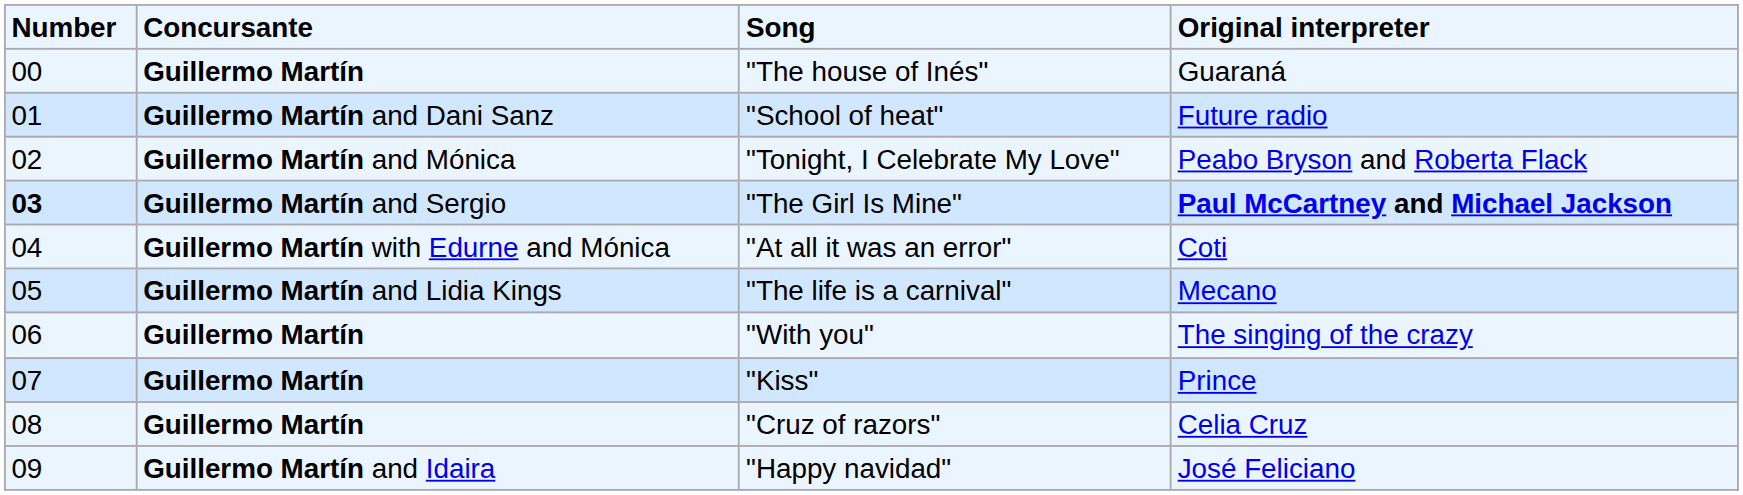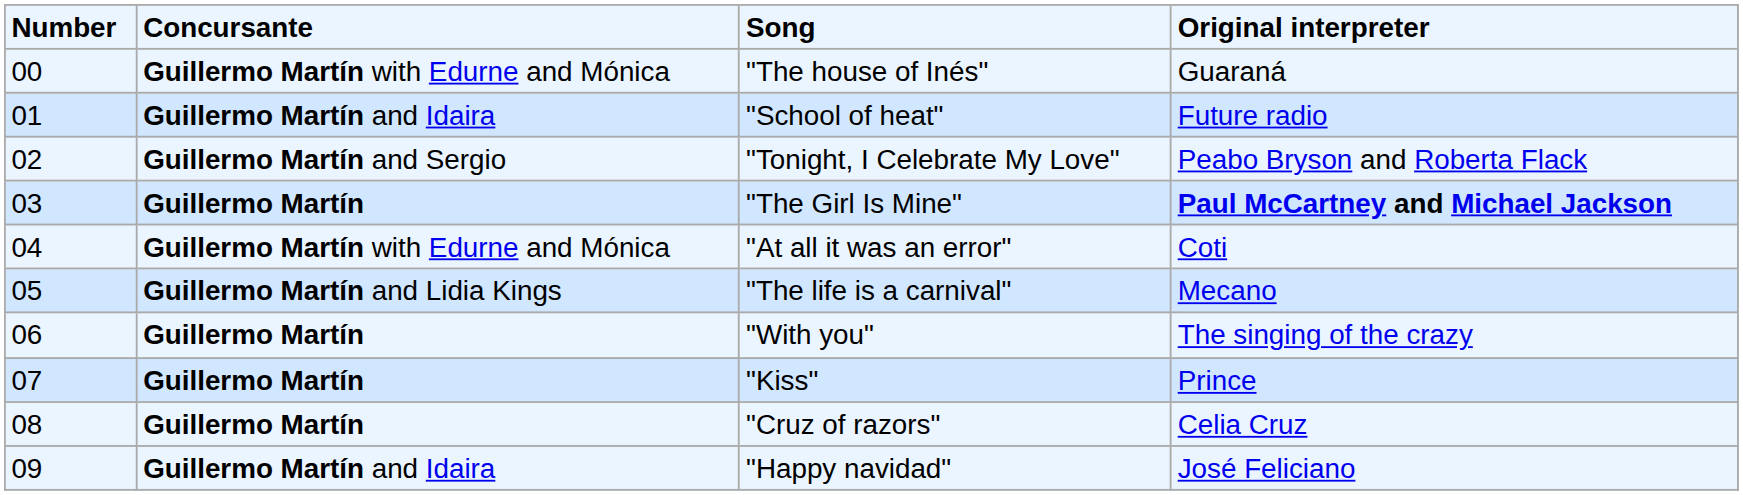 <table class="wikitable" style="border: 1px solid rgb(170, 170, 170); border-collapse: collapse; font-size: 95%; margin-bottom: 10px; background: rgb(235, 245, 255);" width="75%">
 <tr>
 <td><strong>Number</strong></td>
 <td><strong>Concursante</strong></td>
 <td><strong>Song</strong></td>
 <td><strong>Original interpreter</strong></td>
 </tr>
 <tr>
 <td>00</td>
-<td><strong>Guillermo Martín</strong></td>
+<td><strong>Guillermo Martín</strong> with <a href='#'>Edurne</a> and Mónica</td>
 <td>"The house of Inés"</td>
 <td>Guaraná</td>
 </tr>
 <tr bgcolor="#D0E7FF">
 <td>01</td>
-<td><strong>Guillermo Martín</strong> and Dani Sanz</td>
+<td><strong>Guillermo Martín</strong> and <a href='#'>Idaira</a></td>
 <td>"School of heat"</td>
 <td><a href='#'>Future radio</a></td>
 </tr>
 <tr>
 <td>02</td>
-<td><strong>Guillermo Martín</strong> and Mónica</td>
+<td><strong>Guillermo Martín</strong> and Sergio</td>
 <td>"Tonight, I Celebrate My Love"</td>
 <td><a href='#'>Peabo Bryson</a> and <a href='#'>Roberta Flack</a></td>
 </tr>
 <tr bgcolor="#D0E7FF">
-<td><strong>03</strong></td>
-<td><strong>Guillermo Martín</strong> and Sergio</td>
+<td>03</td>
+<td><strong>Guillermo Martín</strong></td>
 <td>"The Girl Is Mine"</td>
 <td><strong><a href='#'>Paul McCartney</a> and <a href='#'>Michael Jackson</a></strong></td>
 </tr>
 <tr>
 <td>04</td>
 <td><strong>Guillermo Martín</strong> with <a href='#'>Edurne</a> and Mónica</td>
 <td>"At all it was an error"</td>
 <td><a href='#'>Coti</a></td>
 </tr>
 <tr bgcolor="#D0E7FF">
 <td>05</td>
 <td><strong>Guillermo Martín</strong> and Lidia Kings</td>
 <td>"The life is a carnival"</td>
 <td><a href='#'>Mecano</a></td>
 </tr>
 <tr>
 <td>06</td>
 <td><strong>Guillermo Martín</strong></td>
 <td>"With you"</td>
 <td><a href='#'>The singing of the crazy</a></td>
 </tr>
 <tr bgcolor="#D0E7FF">
 <td>07</td>
 <td><strong>Guillermo Martín</strong></td>
 <td>"Kiss"</td>
 <td><a href='#'>Prince</a></td>
 </tr>
 <tr>
 <td>08</td>
 <td><strong>Guillermo Martín</strong></td>
 <td>"Cruz of razors"</td>
 <td><a href='#'>Celia Cruz</a></td>
 </tr>
 <tr>
 <td>09</td>
 <td><strong>Guillermo Martín</strong> and <a href='#'>Idaira</a></td>
 <td>"Happy navidad"</td>
 <td><a href='#'>José Feliciano</a></td>
 </tr>
 </table>
